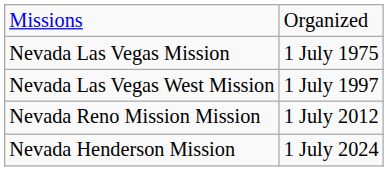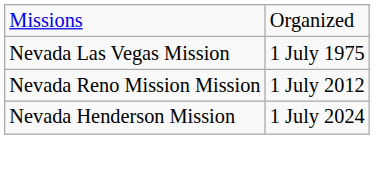 <table class="wikitable sortable">
 <tr>
 <td><a href='#'>Missions</a></td>
 <td data-sort-type=date>Organized</td>
 </tr>
 <tr>
 <td>Nevada Las Vegas Mission</td>
 <td>1 July 1975</td>
 </tr>
 <tr>
-<td>Nevada Las Vegas West Mission</td>
-<td>1 July 1997</td>
-</tr>
-<tr>
 <td>Nevada Reno Mission Mission</td>
 <td>1 July 2012</td>
 </tr>
 <tr>
 <td>Nevada Henderson Mission</td>
 <td>1 July 2024</td>
 </tr>
 </table>
